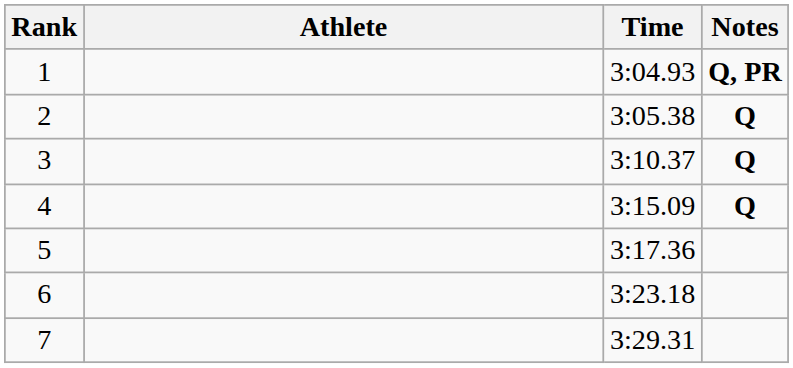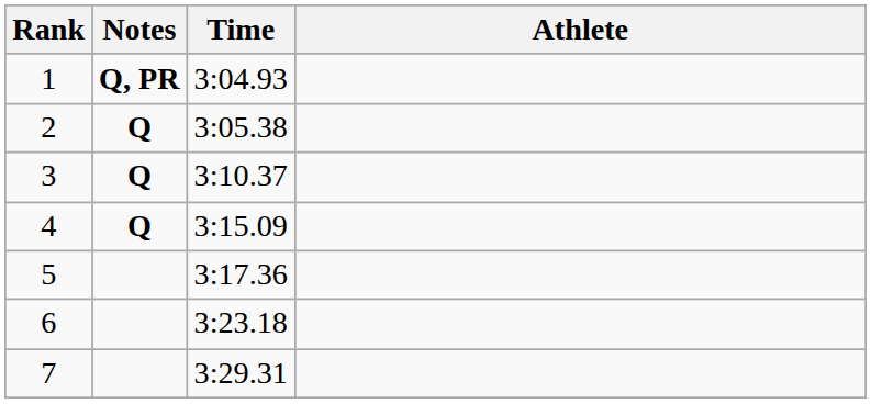 <table class=wikitable>
 <tr>
 <th>Rank</th>
+<th>Notes</th>
+<th>Time</th>
 <th style=width:18em>Athlete</th>
-<th>Time</th>
-<th>Notes</th>
 </tr>
 <tr align=center>
 <td>1</td>
+<td><strong>Q, PR</strong></td>
+<td>3:04.93</td>
 <td align=left></td>
-<td>3:04.93</td>
-<td><strong>Q, PR</strong></td>
 </tr>
 <tr align=center>
 <td>2</td>
+<td><strong>Q</strong></td>
+<td>3:05.38</td>
 <td align=left></td>
-<td>3:05.38</td>
-<td><strong>Q</strong></td>
 </tr>
 <tr align=center>
 <td>3</td>
+<td><strong>Q</strong></td>
+<td>3:10.37</td>
 <td align=left></td>
-<td>3:10.37</td>
-<td><strong>Q</strong></td>
 </tr>
 <tr align=center>
 <td>4</td>
+<td><strong>Q</strong></td>
+<td>3:15.09</td>
 <td align=left></td>
-<td>3:15.09</td>
-<td><strong>Q</strong></td>
 </tr>
 <tr align=center>
 <td>5</td>
+<td></td>
+<td>3:17.36</td>
 <td align=left></td>
-<td>3:17.36</td>
-<td></td>
 </tr>
 <tr align=center>
 <td>6</td>
+<td></td>
+<td>3:23.18</td>
 <td align=left></td>
-<td>3:23.18</td>
-<td></td>
 </tr>
 <tr align=center>
 <td>7</td>
+<td></td>
+<td>3:29.31</td>
 <td align=left></td>
-<td>3:29.31</td>
-<td></td>
 </tr>
 </table>
